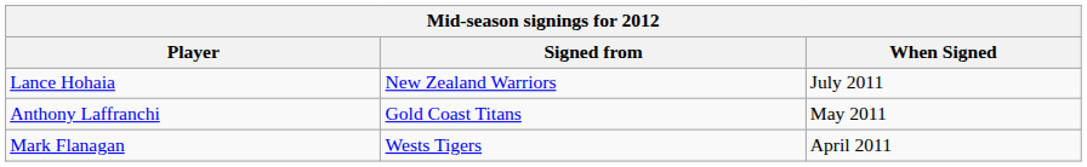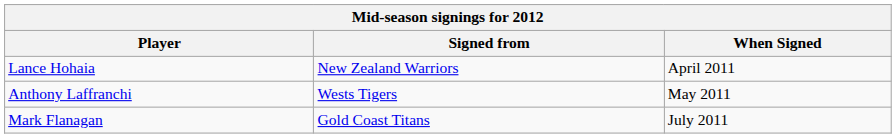 <table class="wikitable"  style="width:65%; font-size:90%;">
 <tr style="background:#efefef;">
 <th colspan=11>Mid-season signings for 2012</th>
 </tr>
 <tr>
 <th>Player</th>
 <th>Signed from</th>
 <th>When Signed</th>
 </tr>
 <tr>
 <td><a href='#'>Lance Hohaia</a></td>
 <td><a href='#'>New Zealand Warriors</a></td>
-<td>July 2011</td>
+<td>April 2011</td>
 </tr>
 <tr>
 <td><a href='#'>Anthony Laffranchi</a></td>
-<td><a href='#'>Gold Coast Titans</a></td>
+<td><a href='#'>Wests Tigers</a></td>
 <td>May 2011</td>
 </tr>
 <tr>
 <td><a href='#'>Mark Flanagan</a></td>
-<td><a href='#'>Wests Tigers</a></td>
-<td>April 2011</td>
+<td><a href='#'>Gold Coast Titans</a></td>
+<td>July 2011</td>
 </tr>
 </table>
